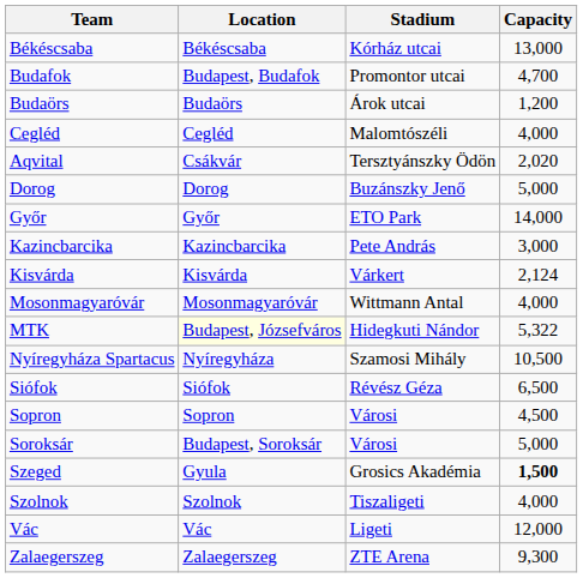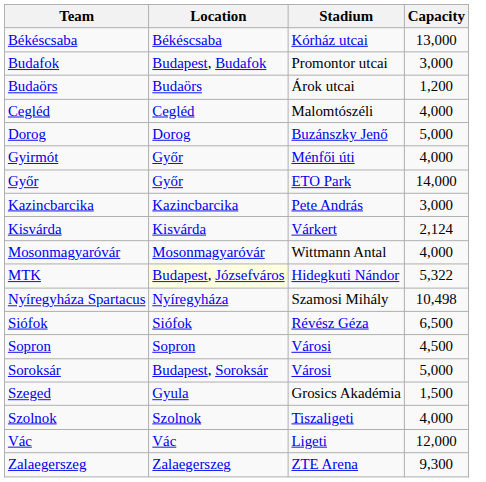 <table class="wikitable sortable">
 <tr>
 <th>Team</th>
 <th>Location</th>
 <th>Stadium</th>
 <th>Capacity</th>
 </tr>
 <tr>
 <td><a href='#'>Békéscsaba</a></td>
 <td><a href='#'>Békéscsaba</a></td>
 <td><a href='#'>Kórház utcai</a></td>
 <td align="center">13,000</td>
 </tr>
 <tr>
 <td><a href='#'>Budafok</a></td>
 <td><a href='#'>Budapest</a>, <a href='#'>Budafok</a></td>
 <td>Promontor utcai</td>
-<td align="center">4,700</td>
+<td align="center">3,000</td>
 </tr>
 <tr>
 <td><a href='#'>Budaörs</a></td>
 <td><a href='#'>Budaörs</a></td>
 <td>Árok utcai</td>
 <td align="center">1,200</td>
 </tr>
 <tr>
 <td><a href='#'>Cegléd</a></td>
 <td><a href='#'>Cegléd</a></td>
 <td>Malomtószéli</td>
 <td align="center">4,000</td>
 </tr>
 <tr>
-<td><a href='#'>Aqvital</a></td>
-<td><a href='#'>Csákvár</a></td>
-<td>Tersztyánszky Ödön</td>
-<td align="center">2,020</td>
-</tr>
-<tr>
 <td><a href='#'>Dorog</a></td>
 <td><a href='#'>Dorog</a></td>
 <td><a href='#'>Buzánszky Jenő</a></td>
 <td align="center">5,000</td>
+</tr>
+<tr>
+<td><a href='#'>Gyirmót</a></td>
+<td><a href='#'>Győr</a></td>
+<td><a href='#'>Ménfői úti</a></td>
+<td align="center">4,000</td>
 </tr>
 <tr>
 <td><a href='#'>Győr</a></td>
 <td><a href='#'>Győr</a></td>
 <td><a href='#'>ETO Park</a></td>
 <td align="center">14,000</td>
 </tr>
 <tr>
 <td><a href='#'>Kazincbarcika</a></td>
 <td><a href='#'>Kazincbarcika</a></td>
 <td><a href='#'>Pete András</a></td>
 <td align="center">3,000</td>
 </tr>
 <tr>
 <td><a href='#'>Kisvárda</a></td>
 <td><a href='#'>Kisvárda</a></td>
 <td><a href='#'>Várkert</a></td>
 <td align="center">2,124</td>
 </tr>
 <tr>
 <td><a href='#'>Mosonmagyaróvár</a></td>
 <td><a href='#'>Mosonmagyaróvár</a></td>
 <td>Wittmann Antal</td>
 <td align="center">4,000</td>
 </tr>
 <tr>
 <td><a href='#'>MTK</a></td>
 <td style="background: lightyellow;"><a href='#'>Budapest</a>, <a href='#'>Józsefváros</a></td>
 <td><a href='#'>Hidegkuti Nándor</a></td>
 <td align="center">5,322</td>
 </tr>
 <tr>
 <td><a href='#'>Nyíregyháza Spartacus</a></td>
 <td><a href='#'>Nyíregyháza</a></td>
 <td>Szamosi Mihály</td>
-<td align="center">10,500</td>
+<td align="center">10,498</td>
 </tr>
 <tr>
 <td><a href='#'>Siófok</a></td>
 <td><a href='#'>Siófok</a></td>
 <td><a href='#'>Révész Géza</a></td>
 <td align="center">6,500</td>
 </tr>
 <tr>
 <td><a href='#'>Sopron</a></td>
 <td><a href='#'>Sopron</a></td>
 <td><a href='#'>Városi</a></td>
 <td align="center">4,500</td>
 </tr>
 <tr>
 <td><a href='#'>Soroksár</a></td>
 <td><a href='#'>Budapest</a>, <a href='#'>Soroksár</a></td>
 <td><a href='#'>Városi</a></td>
 <td align="center">5,000</td>
 </tr>
 <tr>
 <td><a href='#'>Szeged</a></td>
 <td><a href='#'>Gyula</a></td>
 <td>Grosics Akadémia</td>
-<td align="center"><strong>1,500</strong></td>
+<td align="center">1,500</td>
 </tr>
 <tr>
 <td><a href='#'>Szolnok</a></td>
 <td><a href='#'>Szolnok</a></td>
 <td><a href='#'>Tiszaligeti</a></td>
 <td align="center">4,000</td>
 </tr>
 <tr>
 <td><a href='#'>Vác</a></td>
 <td><a href='#'>Vác</a></td>
 <td><a href='#'>Ligeti</a></td>
 <td align="center">12,000</td>
 </tr>
 <tr>
 <td><a href='#'>Zalaegerszeg</a></td>
 <td><a href='#'>Zalaegerszeg</a></td>
 <td><a href='#'>ZTE Arena</a></td>
 <td align="center">9,300</td>
 </tr>
 </table>
